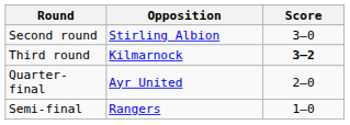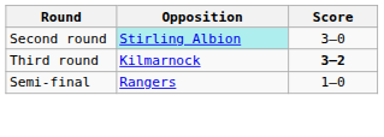 <table class="wikitable" style="text-align:left;margin-left:1em;float:right">
 <tr>
 <th width=100>Round</th>
 <th width=160>Opposition</th>
 <th width=80>Score</th>
 </tr>
 <tr>
 <td>Second round</td>
-<td><a href='#'>Stirling Albion</a></td>
+<td style="background: paleturquoise;"><a href='#'>Stirling Albion</a></td>
 <td align=center>3–0</td>
 </tr>
 <tr>
 <td>Third round</td>
 <td><a href='#'>Kilmarnock</a></td>
 <td align=center><strong>3–2</strong></td>
 </tr>
 <tr>
-<td>Quarter-final</td>
-<td><a href='#'>Ayr United</a></td>
-<td align=center>2–0</td>
-</tr>
-<tr>
 <td>Semi-final</td>
 <td><a href='#'>Rangers</a></td>
 <td align=center>1–0</td>
 </tr>
 </table>
